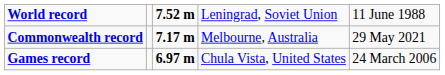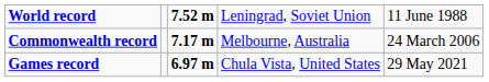 <table class="wikitable">
 <tr>
 <td><a href='#'><strong>World record</strong></a></td>
 <td></td>
 <td><strong>7.52 m</strong></td>
 <td><a href='#'>Leningrad</a>, <a href='#'>Soviet Union</a></td>
 <td>11 June 1988</td>
 </tr>
 <tr>
 <td><a href='#'><strong>Commonwealth record</strong></a></td>
 <td></td>
 <td><strong>7.17 m</strong></td>
 <td><a href='#'>Melbourne</a>, <a href='#'>Australia</a></td>
-<td>29 May 2021</td>
+<td>24 March 2006</td>
 </tr>
 <tr>
 <td><a href='#'><strong>Games record</strong></a></td>
 <td></td>
 <td><strong>6.97 m</strong></td>
 <td><a href='#'>Chula Vista</a>, <a href='#'>United States</a></td>
-<td>24 March 2006</td>
+<td>29 May 2021</td>
 </tr>
 </table>
